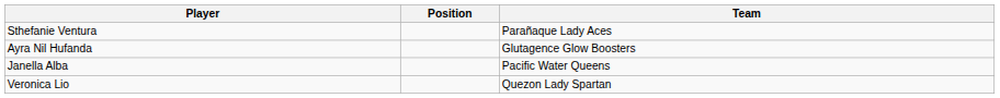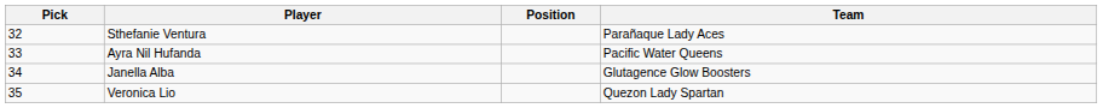 <table class="wikitable sortable">
 <tr>
+<th style="width:5%;">Pick</th>
 <th style="width:20%;">Player</th>
 <th style="width:5%;">Position</th>
 <th style="width:25%;">Team</th>
 </tr>
 <tr>
+<td>32</td>
 <td>Sthefanie Ventura</td>
 <td></td>
 <td>Parañaque Lady Aces</td>
 </tr>
 <tr>
+<td>33</td>
 <td>Ayra Nil Hufanda</td>
+<td></td>
+<td>Pacific Water Queens</td>
+</tr>
+<tr>
+<td>34</td>
+<td>Janella Alba</td>
 <td></td>
 <td>Glutagence Glow Boosters</td>
 </tr>
 <tr>
-<td>Janella Alba</td>
-<td></td>
-<td>Pacific Water Queens</td>
-</tr>
-<tr>
+<td>35</td>
 <td>Veronica Lio</td>
 <td></td>
 <td>Quezon Lady Spartan</td>
 </tr>
 </table>
